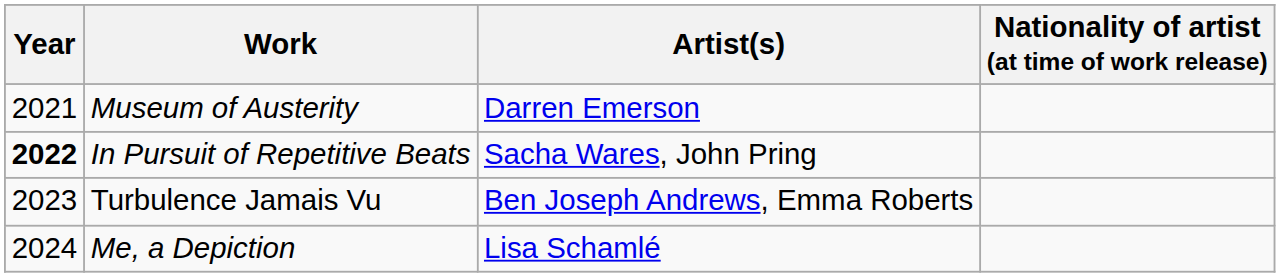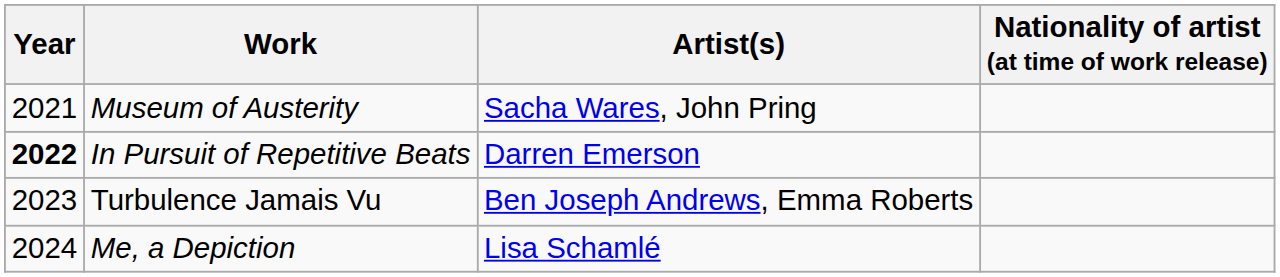 <table class="wikitable">
 <tr>
 <th>Year</th>
 <th>Work</th>
 <th>Artist(s)</th>
 <th>Nationality of artist<br><small>(at time of work release)</small></th>
 </tr>
 <tr>
 <td>2021</td>
 <td><em>Museum of Austerity</em></td>
-<td><a href='#'>Darren Emerson</a></td>
+<td><a href='#'>Sacha Wares</a>, John Pring</td>
 <td></td>
 </tr>
 <tr>
 <td><strong>2022</strong></td>
 <td><em>In Pursuit of Repetitive Beats</em></td>
-<td><a href='#'>Sacha Wares</a>, John Pring</td>
+<td><a href='#'>Darren Emerson</a></td>
 <td></td>
 </tr>
 <tr>
 <td>2023</td>
 <td>Turbulence Jamais Vu</td>
 <td><a href='#'>Ben Joseph Andrews</a>, Emma Roberts</td>
 <td></td>
 </tr>
 <tr>
 <td>2024</td>
 <td><em>Me, a Depiction</em></td>
 <td><a href='#'>Lisa Schamlé</a></td>
 <td></td>
 </tr>
 </table>
